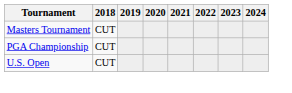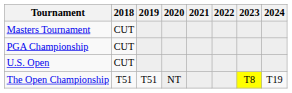 <table class="wikitable" style="font-size:95%;text-align:center;">
 <tr>
 <th>Tournament</th>
 <th>2018</th>
 <th>2019</th>
 <th>2020</th>
 <th>2021</th>
 <th>2022</th>
 <th>2023</th>
 <th>2024</th>
 </tr>
 <tr>
 <td align=left><a href='#'>Masters Tournament</a></td>
 <td>CUT</td>
 <td style="background:#eeeeee;"></td>
 <td style="background:#eeeeee;"></td>
 <td style="background:#eeeeee;"></td>
 <td style="background:#eeeeee;"></td>
 <td style="background:#eeeeee;"></td>
 <td style="background:#eeeeee;"></td>
 </tr>
 <tr>
 <td align=left><a href='#'>PGA Championship</a></td>
 <td>CUT</td>
 <td style="background:#eeeeee;"></td>
 <td style="background:#eeeeee;"></td>
 <td style="background:#eeeeee;"></td>
 <td style="background:#eeeeee;"></td>
 <td style="background:#eeeeee;"></td>
 <td style="background:#eeeeee;"></td>
 </tr>
 <tr>
 <td align=left><a href='#'>U.S. Open</a></td>
 <td>CUT</td>
 <td style="background:#eeeeee;"></td>
 <td style="background:#eeeeee;"></td>
 <td style="background:#eeeeee;"></td>
 <td style="background:#eeeeee;"></td>
 <td style="background:#eeeeee;"></td>
 <td style="background:#eeeeee;"></td>
 </tr>
+<tr>
+<td align=left><a href='#'>The Open Championship</a></td>
+<td>T51</td>
+<td>T51</td>
+<td style="background:#eeeeee;">NT</td>
+<td style="background:#eeeeee;"></td>
+<td style="background:#eeeeee;"></td>
+<td style="background:yellow;">T8</td>
+<td>T19</td>
+</tr>
 </table>
